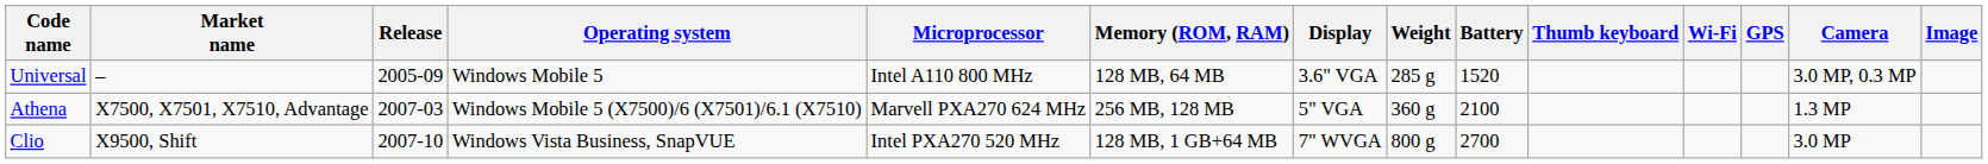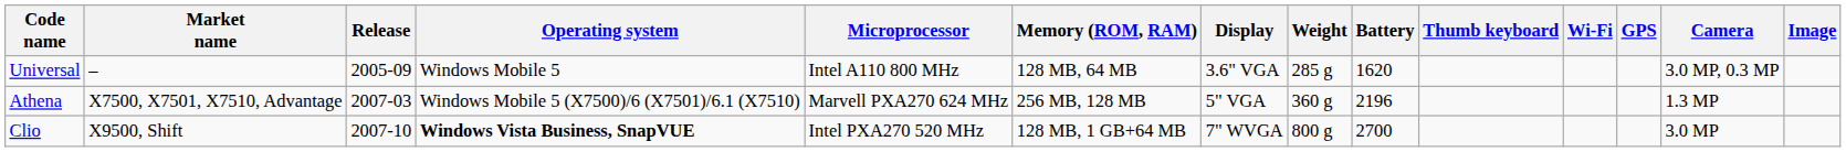 <table class="wikitable sortable" style="font-size: 85%;">
 <tr>
 <th>Code<br>name</th>
 <th>Market<br>name</th>
 <th>Release</th>
 <th><a href='#'>Operating system</a></th>
 <th><a href='#'>Microprocessor</a></th>
 <th>Memory (<a href='#'>ROM</a>, <a href='#'>RAM</a>)</th>
 <th>Display</th>
 <th>Weight</th>
 <th>Battery</th>
 <th><a href='#'>Thumb keyboard</a></th>
 <th><a href='#'>Wi-Fi</a></th>
 <th><a href='#'>GPS</a></th>
 <th><a href='#'>Camera</a></th>
 <th><a href='#'>Image</a></th>
 </tr>
 <tr>
 <td><a href='#'>Universal</a></td>
 <td>–</td>
 <td>2005-09</td>
 <td>Windows Mobile 5</td>
 <td>Intel A110 800 MHz</td>
 <td>128 MB, 64 MB</td>
 <td>3.6" VGA</td>
 <td>285 g</td>
-<td>1520</td>
+<td>1620</td>
 <td></td>
 <td></td>
 <td></td>
 <td>3.0 MP, 0.3 MP</td>
 <td></td>
 </tr>
 <tr>
 <td><a href='#'>Athena</a></td>
 <td>X7500, X7501, X7510, Advantage</td>
 <td>2007-03</td>
 <td>Windows Mobile 5 (X7500)/6 (X7501)/6.1 (X7510)</td>
 <td>Marvell PXA270 624 MHz</td>
 <td>256 MB, 128 MB</td>
 <td>5" VGA</td>
 <td>360 g</td>
-<td>2100</td>
+<td>2196</td>
 <td></td>
 <td></td>
 <td></td>
 <td>1.3 MP</td>
 <td></td>
 </tr>
 <tr>
 <td><a href='#'>Clio</a></td>
 <td>X9500, Shift</td>
 <td>2007-10</td>
-<td>Windows Vista Business, SnapVUE</td>
+<td><strong>Windows Vista Business, SnapVUE</strong></td>
 <td>Intel PXA270 520 MHz</td>
 <td>128 MB, 1 GB+64 MB</td>
 <td>7" WVGA</td>
 <td>800 g</td>
 <td>2700</td>
 <td></td>
 <td></td>
 <td></td>
 <td>3.0 MP</td>
 <td></td>
 </tr>
 </table>
